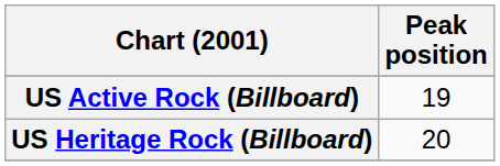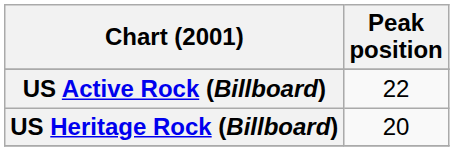 <table class="wikitable plainrowheaders sortable">
 <tr>
 <th>Chart (2001)</th>
 <th>Peak<br>position</th>
 </tr>
 <tr>
 </tr>
 <tr>
 <th scope="row">US <a href='#'>Active Rock</a> (<em>Billboard</em>)</th>
-<td style="text-align:center;">19</td>
+<td style="text-align:center;">22</td>
 </tr>
 <tr>
 <th scope="row">US <a href='#'>Heritage Rock</a> (<em>Billboard</em>)</th>
 <td style="text-align:center;">20</td>
 </tr>
 <tr>
 </tr>
 </table>
